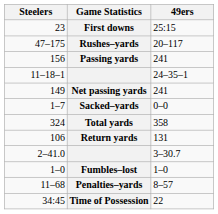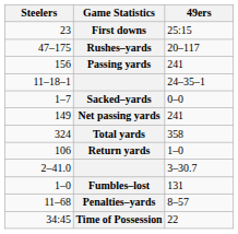 <table class="wikitable" style="margin: 1em auto 1em auto">
 <tr>
 <th style="width:30%;">Steelers</th>
 <th style="width:40%;">Game Statistics</th>
 <th style="width:30%;">49ers</th>
 </tr>
 <tr>
 <td style="text-align:right;">23</td>
 <th>First downs</th>
 <td>25:15</td>
 </tr>
 <tr>
 <td style="text-align:right;">47–175</td>
 <th>Rushes–yards</th>
 <td>20–117</td>
 </tr>
 <tr>
 <td style="text-align:right;">156</td>
 <th>Passing yards</th>
 <td>241</td>
 </tr>
 <tr>
 <td style="text-align:right;">11–18–1</td>
 <th></th>
 <td>24–35–1</td>
 </tr>
 <tr>
+<td style="text-align:right;">1–7</td>
+<th>Sacked–yards</th>
+<td>0–0</td>
+</tr>
+<tr>
 <td style="text-align:right;">149</td>
 <th>Net passing yards</th>
 <td>241</td>
-</tr>
-<tr>
-<td style="text-align:right;">1–7</td>
-<th>Sacked–yards</th>
-<td>0–0</td>
 </tr>
 <tr>
 <td style="text-align:right;">324</td>
 <th>Total yards</th>
 <td>358</td>
 </tr>
 <tr>
 <td style="text-align:right;">106</td>
 <th>Return yards</th>
-<td>131</td>
+<td>1–0</td>
 </tr>
 <tr>
 <td style="text-align:right;">2–41.0</td>
 <th></th>
 <td>3–30.7</td>
 </tr>
 <tr>
 <td style="text-align:right;">1–0</td>
 <th>Fumbles–lost</th>
-<td>1–0</td>
+<td>131</td>
 </tr>
 <tr>
 <td style="text-align:right;">11–68</td>
 <th>Penalties–yards</th>
 <td>8–57</td>
 </tr>
 <tr>
 <td style="text-align:right;">34:45</td>
 <th>Time of Possession</th>
 <td>22</td>
 </tr>
 </table>
